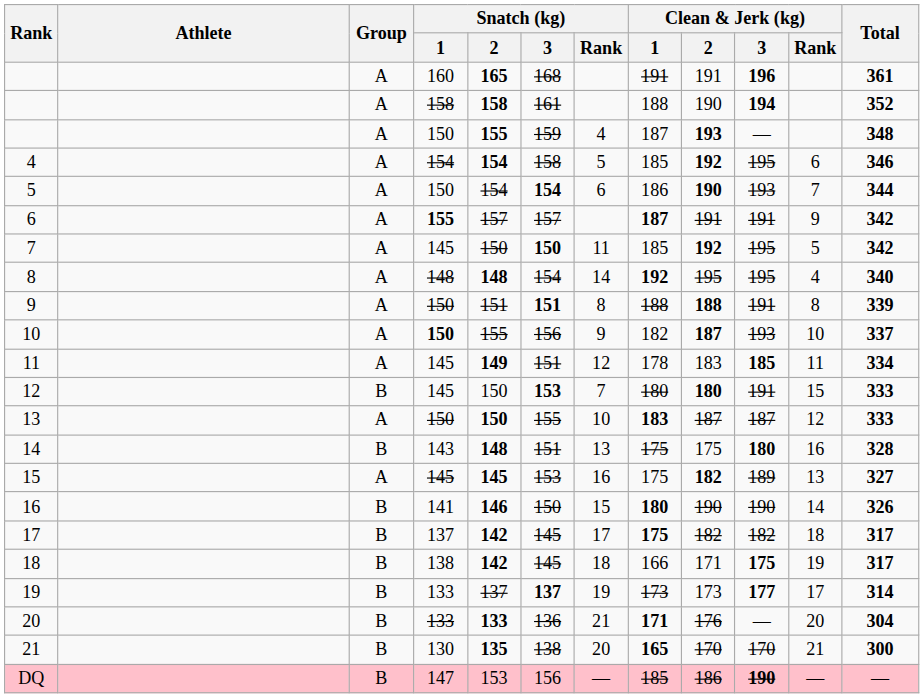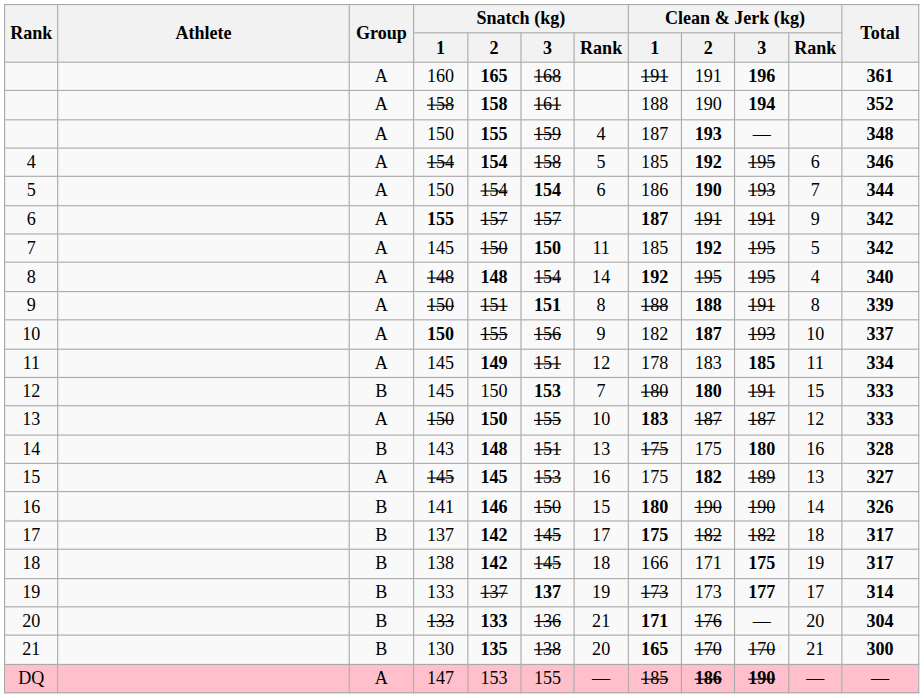 <table class = "wikitable" style="text-align:center;">
 <tr>
 <th rowspan=2 width=40>Rank</th>
 <th rowspan=2 width=250>Athlete</th>
 <th rowspan=2 width=50>Group</th>
 <th colspan=4>Snatch (kg)</th>
 <th colspan=4>Clean & Jerk (kg)</th>
 <th rowspan=2 width=60>Total</th>
 </tr>
 <tr>
 <th width=40>1</th>
 <th width=40>2</th>
 <th width=40>3</th>
 <th width=40>Rank</th>
 <th width=40>1</th>
 <th width=40>2</th>
 <th width=40>3</th>
 <th width=40>Rank</th>
 </tr>
 <tr>
 <td></td>
 <td align="left"></td>
 <td>A</td>
 <td>160</td>
 <td><strong>165</strong></td>
 <td><s>168</s></td>
 <td></td>
 <td><s>191</s></td>
 <td>191</td>
 <td><strong>196</strong></td>
 <td></td>
 <td><strong>361</strong></td>
 </tr>
 <tr>
 <td></td>
 <td align="left"></td>
 <td>A</td>
 <td><s>158</s></td>
 <td><strong>158</strong></td>
 <td><s>161</s></td>
 <td></td>
 <td>188</td>
 <td>190</td>
 <td><strong>194</strong></td>
 <td></td>
 <td><strong>352</strong></td>
 </tr>
 <tr>
 <td></td>
 <td align="left"></td>
 <td>A</td>
 <td>150</td>
 <td><strong>155</strong></td>
 <td><s>159</s></td>
 <td>4</td>
 <td>187</td>
 <td><strong>193</strong></td>
 <td>—</td>
 <td></td>
 <td><strong>348</strong></td>
 </tr>
 <tr>
 <td>4</td>
 <td align="left"></td>
 <td>A</td>
 <td><s>154</s></td>
 <td><strong>154</strong></td>
 <td><s>158</s></td>
 <td>5</td>
 <td>185</td>
 <td><strong>192</strong></td>
 <td><s>195</s></td>
 <td>6</td>
 <td><strong>346</strong></td>
 </tr>
 <tr>
 <td>5</td>
 <td align="left"></td>
 <td>A</td>
 <td>150</td>
 <td><s>154</s></td>
 <td><strong>154</strong></td>
 <td>6</td>
 <td>186</td>
 <td><strong>190</strong></td>
 <td><s>193</s></td>
 <td>7</td>
 <td><strong>344</strong></td>
 </tr>
 <tr>
 <td>6</td>
 <td align="left"></td>
 <td>A</td>
 <td><strong>155</strong></td>
 <td><s>157</s></td>
 <td><s>157</s></td>
 <td></td>
 <td><strong>187</strong></td>
 <td><s>191</s></td>
 <td><s>191</s></td>
 <td>9</td>
 <td><strong>342</strong></td>
 </tr>
 <tr>
 <td>7</td>
 <td align="left"></td>
 <td>A</td>
 <td>145</td>
 <td><s>150</s></td>
 <td><strong>150</strong></td>
 <td>11</td>
 <td>185</td>
 <td><strong>192</strong></td>
 <td><s>195</s></td>
 <td>5</td>
 <td><strong>342</strong></td>
 </tr>
 <tr>
 <td>8</td>
 <td align="left"></td>
 <td>A</td>
 <td><s>148</s></td>
 <td><strong>148</strong></td>
 <td><s>154</s></td>
 <td>14</td>
 <td><strong>192</strong></td>
 <td><s>195</s></td>
 <td><s>195</s></td>
 <td>4</td>
 <td><strong>340</strong></td>
 </tr>
 <tr>
 <td>9</td>
 <td align="left"></td>
 <td>A</td>
 <td><s>150</s></td>
 <td><s>151</s></td>
 <td><strong>151</strong></td>
 <td>8</td>
 <td><s>188</s></td>
 <td><strong>188</strong></td>
 <td><s>191</s></td>
 <td>8</td>
 <td><strong>339</strong></td>
 </tr>
 <tr>
 <td>10</td>
 <td align="left"></td>
 <td>A</td>
 <td><strong>150</strong></td>
 <td><s>155</s></td>
 <td><s>156</s></td>
 <td>9</td>
 <td>182</td>
 <td><strong>187</strong></td>
 <td><s>193</s></td>
 <td>10</td>
 <td><strong>337</strong></td>
 </tr>
 <tr>
 <td>11</td>
 <td align="left"></td>
 <td>A</td>
 <td>145</td>
 <td><strong>149</strong></td>
 <td><s>151</s></td>
 <td>12</td>
 <td>178</td>
 <td>183</td>
 <td><strong>185</strong></td>
 <td>11</td>
 <td><strong>334</strong></td>
 </tr>
 <tr>
 <td>12</td>
 <td align="left"></td>
 <td>B</td>
 <td>145</td>
 <td>150</td>
 <td><strong>153</strong></td>
 <td>7</td>
 <td><s>180</s></td>
 <td><strong>180</strong></td>
 <td><s>191</s></td>
 <td>15</td>
 <td><strong>333</strong></td>
 </tr>
 <tr>
 <td>13</td>
 <td align="left"></td>
 <td>A</td>
 <td><s>150</s></td>
 <td><strong>150</strong></td>
 <td><s>155</s></td>
 <td>10</td>
 <td><strong>183</strong></td>
 <td><s>187</s></td>
 <td><s>187</s></td>
 <td>12</td>
 <td><strong>333</strong></td>
 </tr>
 <tr>
 <td>14</td>
 <td align="left"></td>
 <td>B</td>
 <td>143</td>
 <td><strong>148</strong></td>
 <td><s>151</s></td>
 <td>13</td>
 <td><s>175</s></td>
 <td>175</td>
 <td><strong>180</strong></td>
 <td>16</td>
 <td><strong>328</strong></td>
 </tr>
 <tr>
 <td>15</td>
 <td align="left"></td>
 <td>A</td>
 <td><s>145</s></td>
 <td><strong>145</strong></td>
 <td><s>153</s></td>
 <td>16</td>
 <td>175</td>
 <td><strong>182</strong></td>
 <td><s>189</s></td>
 <td>13</td>
 <td><strong>327</strong></td>
 </tr>
 <tr>
 <td>16</td>
 <td align="left"></td>
 <td>B</td>
 <td>141</td>
 <td><strong>146</strong></td>
 <td><s>150</s></td>
 <td>15</td>
 <td><strong>180</strong></td>
 <td><s>190</s></td>
 <td><s>190</s></td>
 <td>14</td>
 <td><strong>326</strong></td>
 </tr>
 <tr>
 <td>17</td>
 <td align="left"></td>
 <td>B</td>
 <td>137</td>
 <td><strong>142</strong></td>
 <td><s>145</s></td>
 <td>17</td>
 <td><strong>175</strong></td>
 <td><s>182</s></td>
 <td><s>182</s></td>
 <td>18</td>
 <td><strong>317</strong></td>
 </tr>
 <tr>
 <td>18</td>
 <td align="left"></td>
 <td>B</td>
 <td>138</td>
 <td><strong>142</strong></td>
 <td><s>145</s></td>
 <td>18</td>
 <td>166</td>
 <td>171</td>
 <td><strong>175</strong></td>
 <td>19</td>
 <td><strong>317</strong></td>
 </tr>
 <tr>
 <td>19</td>
 <td align="left"></td>
 <td>B</td>
 <td>133</td>
 <td><s>137</s></td>
 <td><strong>137</strong></td>
 <td>19</td>
 <td><s>173</s></td>
 <td>173</td>
 <td><strong>177</strong></td>
 <td>17</td>
 <td><strong>314</strong></td>
 </tr>
 <tr>
 <td>20</td>
 <td align="left"></td>
 <td>B</td>
 <td><s>133</s></td>
 <td><strong>133</strong></td>
 <td><s>136</s></td>
 <td>21</td>
 <td><strong>171</strong></td>
 <td><s>176</s></td>
 <td>—</td>
 <td>20</td>
 <td><strong>304</strong></td>
 </tr>
 <tr>
 <td>21</td>
 <td align="left"></td>
 <td>B</td>
 <td>130</td>
 <td><strong>135</strong></td>
 <td><s>138</s></td>
 <td>20</td>
 <td><strong>165</strong></td>
 <td><s>170</s></td>
 <td><s>170</s></td>
 <td>21</td>
 <td><strong>300</strong></td>
 </tr>
 <tr bgcolor=pink>
 <td>DQ</td>
 <td align=left></td>
-<td>B</td>
+<td>A</td>
 <td>147</td>
 <td>153</td>
-<td>156</td>
+<td>155</td>
 <td>—</td>
 <td><s>185</s></td>
-<td><s>186</s></td>
+<td><strong><s>186</s></strong></td>
 <td><strong><s>190</s></strong></td>
 <td>—</td>
 <td>—</td>
 </tr>
 </table>
